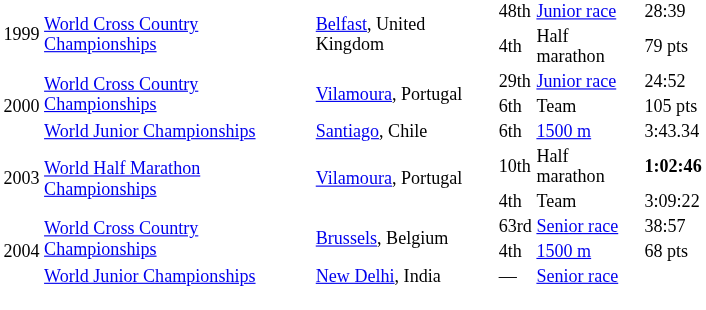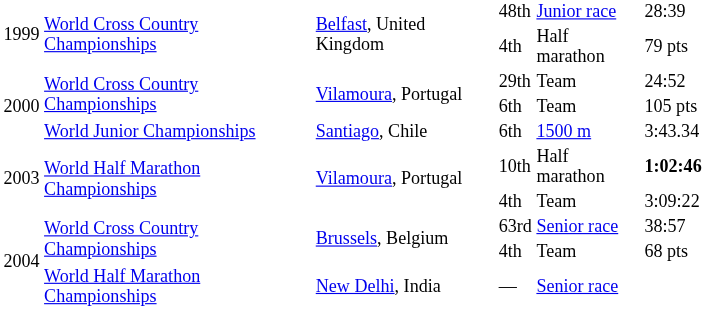 <table>
 <tr>
 <td rowspan=2>1999</td>
 <td rowspan=2><a href='#'>World Cross Country Championships</a></td>
 <td rowspan=2><a href='#'>Belfast</a>, United Kingdom</td>
 <td>48th</td>
 <td><a href='#'>Junior race</a></td>
 <td>28:39</td>
 </tr>
 <tr>
 <td>4th</td>
 <td>Half marathon</td>
 <td>79 pts</td>
 </tr>
 <tr>
 <td rowspan=3>2000</td>
 <td rowspan=2><a href='#'>World Cross Country Championships</a></td>
 <td rowspan=2><a href='#'>Vilamoura</a>, Portugal</td>
 <td>29th</td>
-<td><a href='#'>Junior race</a></td>
+<td>Team</td>
 <td>24:52</td>
 </tr>
 <tr>
 <td>6th</td>
 <td>Team</td>
 <td>105 pts</td>
 </tr>
 <tr>
 <td><a href='#'>World Junior Championships</a></td>
 <td><a href='#'>Santiago</a>, Chile</td>
 <td>6th</td>
 <td><a href='#'>1500 m</a></td>
 <td>3:43.34</td>
 </tr>
 <tr>
 <td rowspan=2>2003</td>
 <td rowspan=2><a href='#'>World Half Marathon Championships</a></td>
 <td rowspan=2><a href='#'>Vilamoura</a>, Portugal</td>
 <td>10th</td>
 <td>Half marathon</td>
 <td><strong>1:02:46</strong></td>
 </tr>
 <tr>
 <td>4th</td>
 <td>Team</td>
 <td>3:09:22</td>
 </tr>
 <tr>
 <td rowspan=3>2004</td>
 <td rowspan=2><a href='#'>World Cross Country Championships</a></td>
 <td rowspan=2><a href='#'>Brussels</a>, Belgium</td>
 <td>63rd</td>
 <td><a href='#'>Senior race</a></td>
 <td>38:57</td>
 </tr>
 <tr>
 <td>4th</td>
-<td><a href='#'>1500 m</a></td>
+<td>Team</td>
 <td>68 pts</td>
 </tr>
 <tr>
-<td><a href='#'>World Junior Championships</a></td>
+<td><a href='#'>World Half Marathon Championships</a></td>
 <td><a href='#'>New Delhi</a>, India</td>
 <td>—</td>
 <td><a href='#'>Senior race</a></td>
 <td></td>
 </tr>
 </table>
